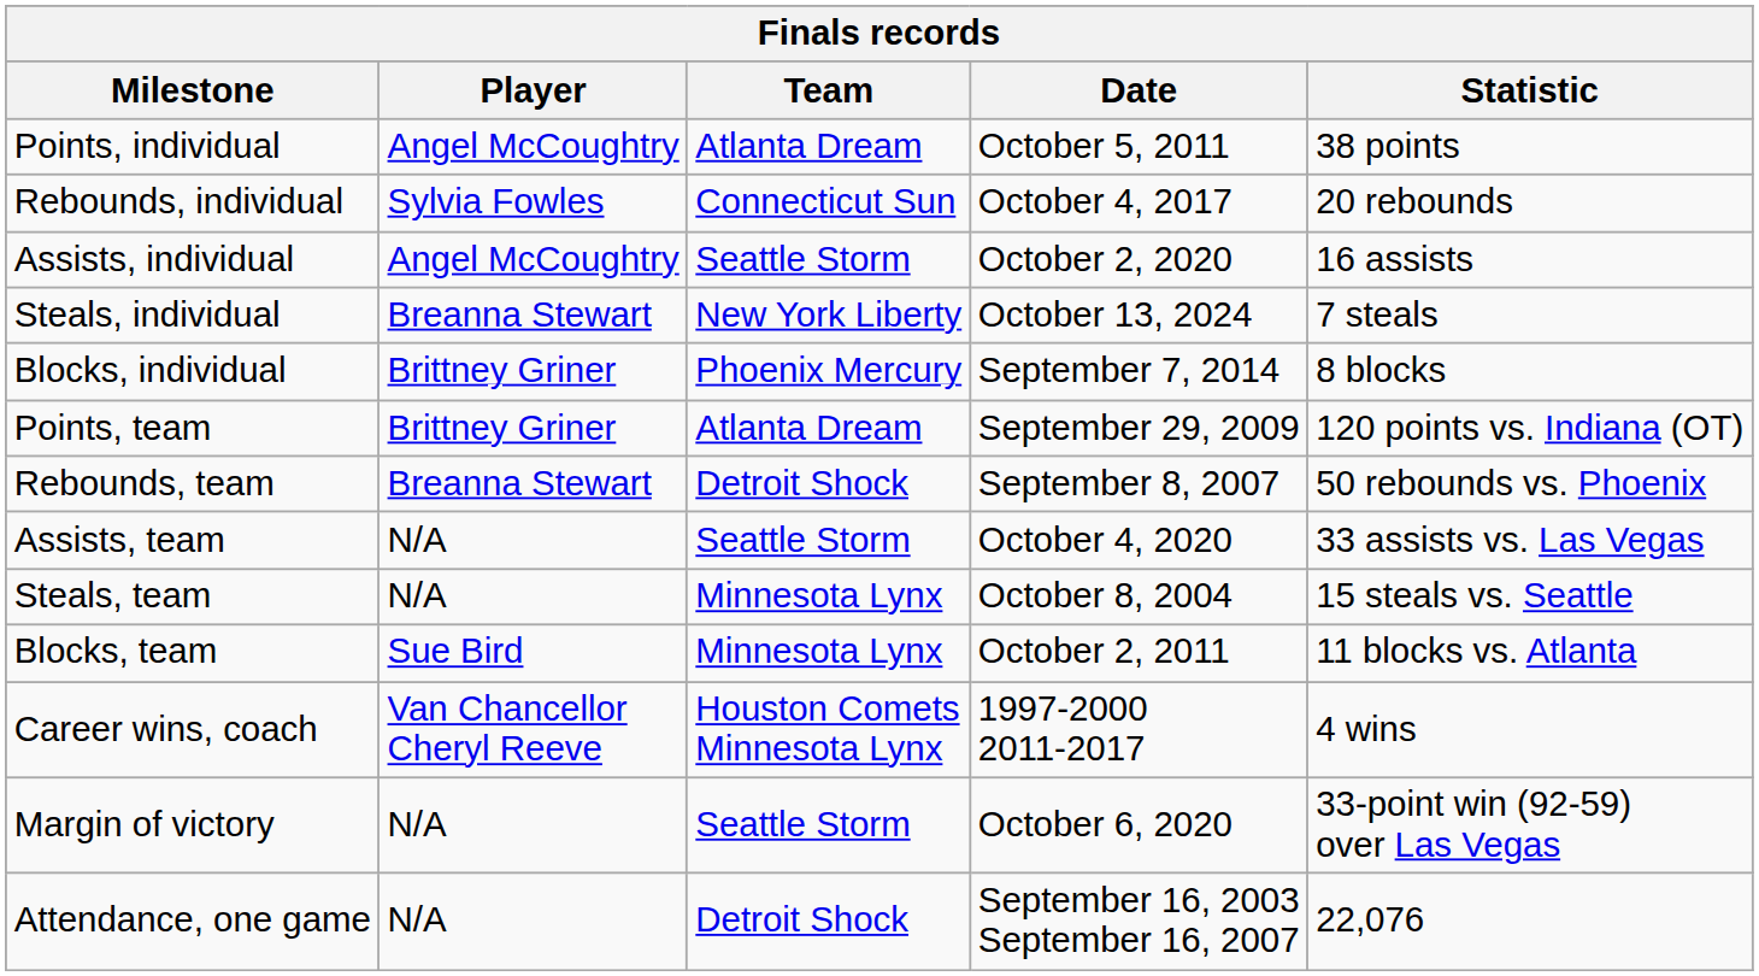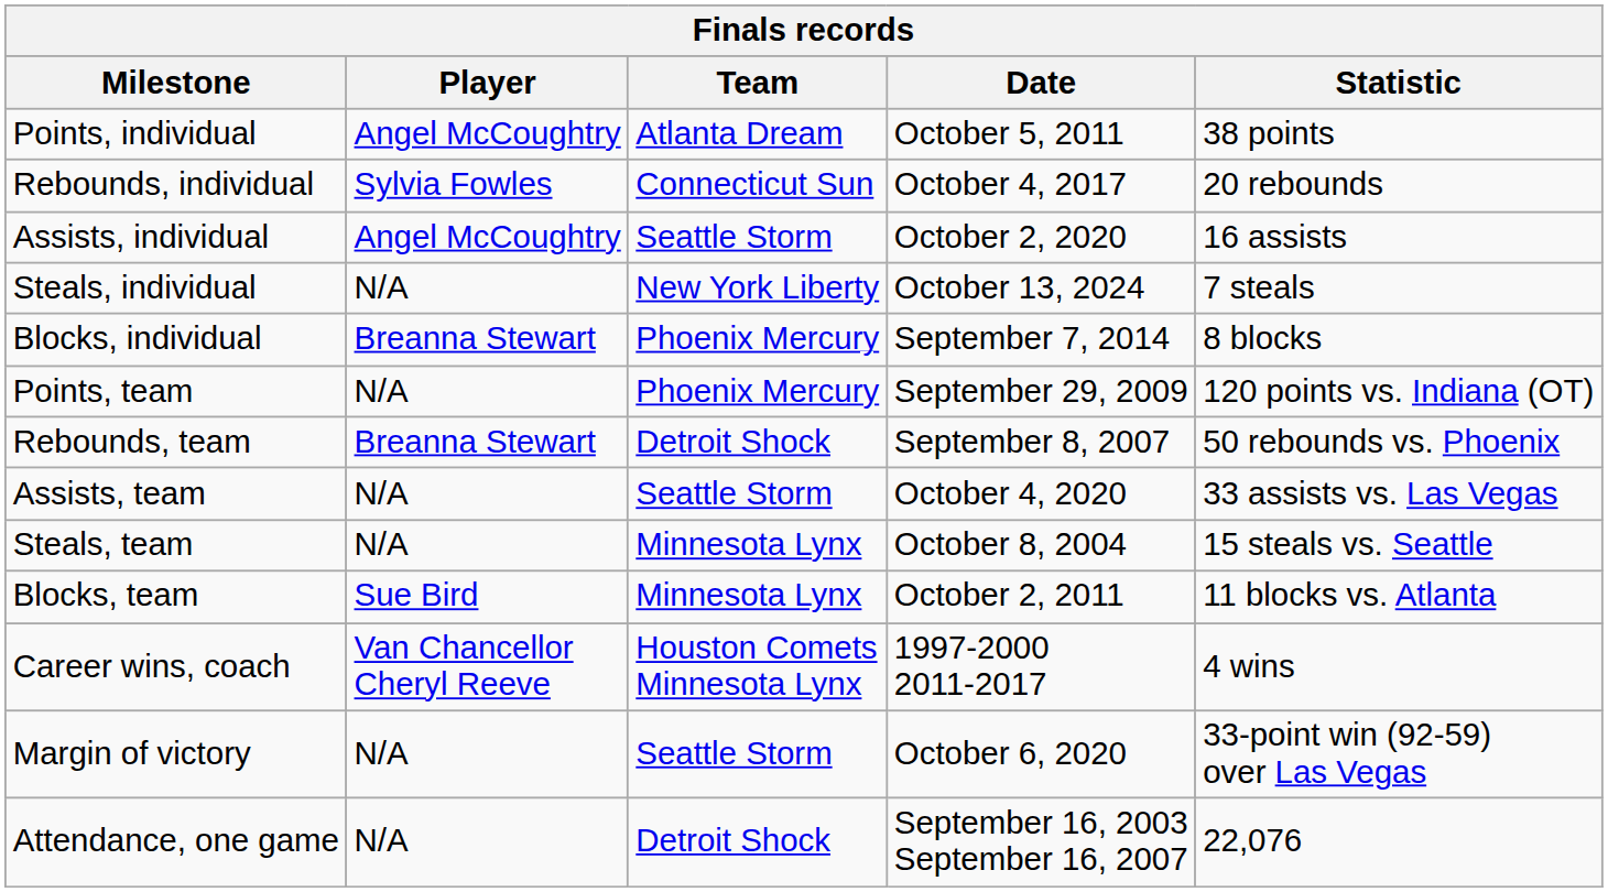 <table class="wikitable">
 <tr>
 <th colspan=5>Finals records</th>
 </tr>
 <tr>
 <th>Milestone</th>
 <th>Player</th>
 <th>Team</th>
 <th>Date</th>
 <th>Statistic</th>
 </tr>
 <tr>
 <td>Points, individual</td>
 <td><a href='#'>Angel McCoughtry</a></td>
 <td><a href='#'>Atlanta Dream</a></td>
 <td>October 5, 2011</td>
 <td>38 points</td>
 </tr>
 <tr>
 <td>Rebounds, individual</td>
 <td><a href='#'>Sylvia Fowles</a></td>
 <td><a href='#'>Connecticut Sun</a></td>
 <td>October 4, 2017</td>
 <td>20 rebounds</td>
 </tr>
 <tr>
 <td>Assists, individual</td>
 <td><a href='#'>Angel McCoughtry</a></td>
 <td><a href='#'>Seattle Storm</a></td>
 <td>October 2, 2020</td>
 <td>16 assists</td>
 </tr>
 <tr>
 <td>Steals, individual</td>
-<td><a href='#'>Breanna Stewart</a></td>
+<td>N/A</td>
 <td><a href='#'>New York Liberty</a></td>
 <td>October 13, 2024</td>
 <td>7 steals</td>
 </tr>
 <tr>
 <td>Blocks, individual</td>
-<td><a href='#'>Brittney Griner</a></td>
+<td><a href='#'>Breanna Stewart</a></td>
 <td><a href='#'>Phoenix Mercury</a></td>
 <td>September 7, 2014</td>
 <td>8 blocks</td>
 </tr>
 <tr>
 <td>Points, team</td>
-<td><a href='#'>Brittney Griner</a></td>
-<td><a href='#'>Atlanta Dream</a></td>
+<td>N/A</td>
+<td><a href='#'>Phoenix Mercury</a></td>
 <td>September 29, 2009</td>
 <td>120 points vs. <a href='#'>Indiana</a> (OT)</td>
 </tr>
 <tr>
 <td>Rebounds, team</td>
 <td><a href='#'>Breanna Stewart</a></td>
 <td><a href='#'>Detroit Shock</a></td>
 <td>September 8, 2007</td>
 <td>50 rebounds vs. <a href='#'>Phoenix</a></td>
 </tr>
 <tr>
 <td>Assists, team</td>
 <td>N/A</td>
 <td><a href='#'>Seattle Storm</a></td>
 <td>October 4, 2020</td>
 <td>33 assists vs. <a href='#'>Las Vegas</a></td>
 </tr>
 <tr>
 <td>Steals, team</td>
 <td>N/A</td>
 <td><a href='#'>Minnesota Lynx</a></td>
 <td>October 8, 2004</td>
 <td>15 steals vs. <a href='#'>Seattle</a></td>
 </tr>
 <tr>
 <td>Blocks, team</td>
 <td><a href='#'>Sue Bird</a></td>
 <td><a href='#'>Minnesota Lynx</a></td>
 <td>October 2, 2011</td>
 <td>11 blocks vs. <a href='#'>Atlanta</a></td>
 </tr>
 <tr>
 <td>Career wins, coach</td>
 <td><a href='#'>Van Chancellor</a><br><a href='#'>Cheryl Reeve</a></td>
 <td><a href='#'>Houston Comets</a><br><a href='#'>Minnesota Lynx</a></td>
 <td>1997-2000<br>2011-2017</td>
 <td>4 wins</td>
 </tr>
 <tr>
 <td>Margin of victory</td>
 <td>N/A</td>
 <td><a href='#'>Seattle Storm</a></td>
 <td>October 6, 2020</td>
 <td>33-point win (92-59) <br> over <a href='#'>Las Vegas</a></td>
 </tr>
 <tr>
 <td>Attendance, one game</td>
 <td>N/A</td>
 <td><a href='#'>Detroit Shock</a></td>
 <td>September 16, 2003<br>September 16, 2007</td>
 <td>22,076</td>
 </tr>
 </table>
